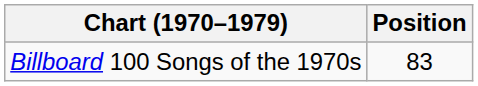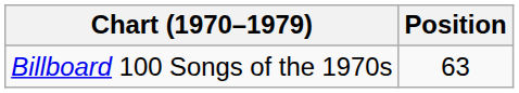 <table class="wikitable">
 <tr>
 <th>Chart (1970–1979)</th>
 <th>Position</th>
 </tr>
 <tr>
 <td><em><a href='#'>Billboard</a></em> 100 Songs of the 1970s</td>
-<td style="text-align:center;">83</td>
+<td style="text-align:center;">63</td>
 </tr>
 </table>
